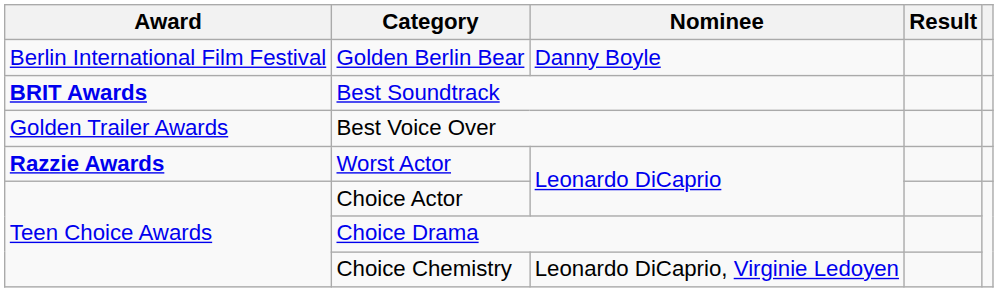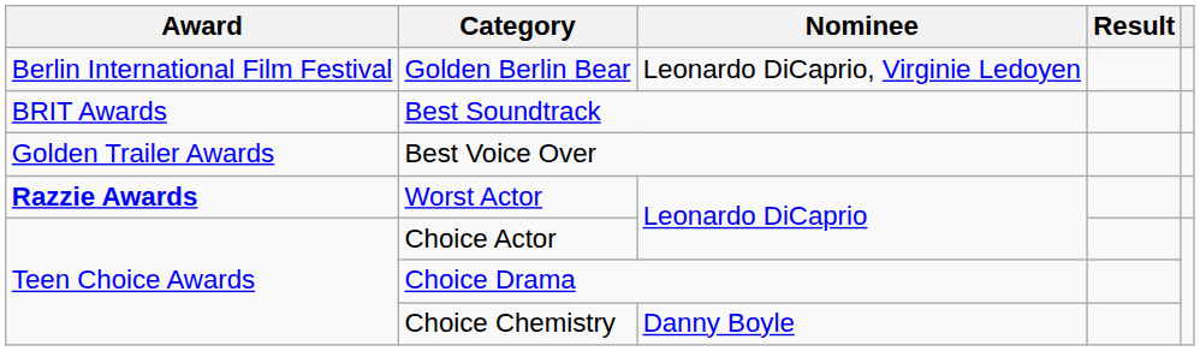 <table class="wikitable">
 <tr>
 <th>Award</th>
 <th>Category</th>
 <th>Nominee</th>
 <th>Result</th>
 <th></th>
 </tr>
 <tr>
 <td><a href='#'>Berlin International Film Festival</a></td>
 <td><a href='#'>Golden Berlin Bear</a></td>
-<td><a href='#'>Danny Boyle</a></td>
+<td>Leonardo DiCaprio, <a href='#'>Virginie Ledoyen</a></td>
 <td></td>
 <td></td>
 </tr>
 <tr>
-<td><strong><a href='#'>BRIT Awards</a></strong></td>
+<td><a href='#'>BRIT Awards</a></td>
 <td colspan="2"><a href='#'>Best Soundtrack</a></td>
 <td></td>
 <td></td>
 </tr>
 <tr>
 <td><a href='#'>Golden Trailer Awards</a></td>
 <td colspan="2">Best Voice Over</td>
 <td></td>
 <td></td>
 </tr>
 <tr>
 <td><strong><a href='#'>Razzie Awards</a></strong></td>
 <td><a href='#'>Worst Actor</a></td>
 <td rowspan="2"><a href='#'>Leonardo DiCaprio</a></td>
 <td></td>
 <td></td>
 </tr>
 <tr>
 <td rowspan="3"><a href='#'>Teen Choice Awards</a></td>
 <td>Choice Actor</td>
 <td></td>
 <td rowspan="3"></td>
 </tr>
 <tr>
 <td colspan="2"><a href='#'>Choice Drama</a></td>
 <td></td>
 </tr>
 <tr>
 <td>Choice Chemistry</td>
-<td>Leonardo DiCaprio, <a href='#'>Virginie Ledoyen</a></td>
+<td><a href='#'>Danny Boyle</a></td>
 <td></td>
 </tr>
 </table>
